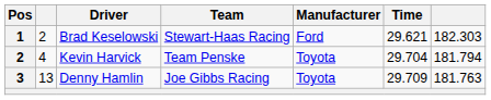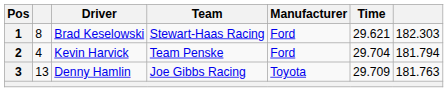 <table class="wikitable" style="font-size:95%">
 <tr>
 <th>Pos</th>
 <th></th>
 <th>Driver</th>
 <th>Team</th>
 <th>Manufacturer</th>
 <th>Time</th>
 <th></th>
 </tr>
 <tr>
 <th>1</th>
-<td>2</td>
+<td>8</td>
 <td><a href='#'>Brad Keselowski</a></td>
 <td><a href='#'>Stewart-Haas Racing</a></td>
 <td><a href='#'>Ford</a></td>
 <td>29.621</td>
 <td>182.303</td>
 </tr>
 <tr>
 <th>2</th>
 <td>4</td>
 <td><a href='#'>Kevin Harvick</a></td>
 <td><a href='#'>Team Penske</a></td>
-<td><a href='#'>Toyota</a></td>
+<td><a href='#'>Ford</a></td>
 <td>29.704</td>
 <td>181.794</td>
 </tr>
 <tr>
 <th>3</th>
 <td>13</td>
 <td><a href='#'>Denny Hamlin</a></td>
 <td><a href='#'>Joe Gibbs Racing</a></td>
 <td><a href='#'>Toyota</a></td>
 <td>29.709</td>
 <td>181.763</td>
 </tr>
 <tr>
 <th colspan="7"></th>
 </tr>
 </table>
